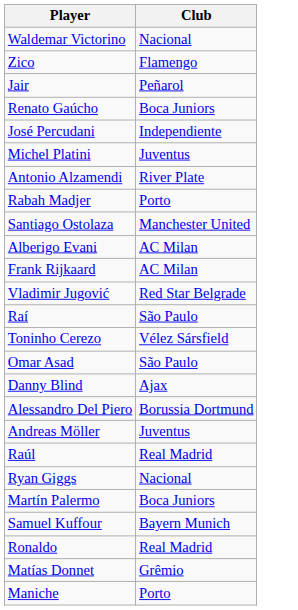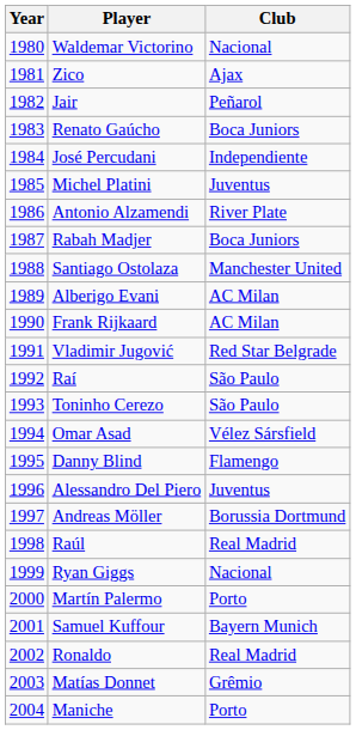 <table class="wikitable sortable">
 <tr>
+<th>Year</th>
 <th>Player</th>
 <th>Club</th>
 </tr>
 <tr>
+<td style="text-align:center"><a href='#'>1980</a></td>
 <td> <a href='#'>Waldemar Victorino</a></td>
 <td> <a href='#'>Nacional</a></td>
 </tr>
 <tr>
+<td style="text-align:center"><a href='#'>1981</a></td>
 <td> <a href='#'>Zico</a></td>
-<td> <a href='#'>Flamengo</a></td>
+<td> <a href='#'>Ajax</a></td>
 </tr>
 <tr>
+<td style="text-align:center"><a href='#'>1982</a></td>
 <td> <a href='#'>Jair</a></td>
 <td> <a href='#'>Peñarol</a></td>
 </tr>
 <tr>
+<td style="text-align:center"><a href='#'>1983</a></td>
 <td> <a href='#'>Renato Gaúcho</a></td>
 <td> <a href='#'>Boca Juniors</a></td>
 </tr>
 <tr>
+<td style="text-align:center"><a href='#'>1984</a></td>
 <td> <a href='#'>José Percudani</a></td>
 <td> <a href='#'>Independiente</a></td>
 </tr>
 <tr>
+<td style="text-align:center"><a href='#'>1985</a></td>
 <td> <a href='#'>Michel Platini</a></td>
 <td> <a href='#'>Juventus</a></td>
 </tr>
 <tr>
+<td style="text-align:center"><a href='#'>1986</a></td>
 <td> <a href='#'>Antonio Alzamendi</a></td>
 <td> <a href='#'>River Plate</a></td>
 </tr>
 <tr>
+<td style="text-align:center"><a href='#'>1987</a></td>
 <td> <a href='#'>Rabah Madjer</a></td>
-<td> <a href='#'>Porto</a></td>
+<td> <a href='#'>Boca Juniors</a></td>
 </tr>
 <tr>
+<td style="text-align:center"><a href='#'>1988</a></td>
 <td> <a href='#'>Santiago Ostolaza</a></td>
 <td> <a href='#'>Manchester United</a></td>
 </tr>
 <tr>
+<td style="text-align:center"><a href='#'>1989</a></td>
 <td> <a href='#'>Alberigo Evani</a></td>
 <td> <a href='#'>AC Milan</a></td>
 </tr>
 <tr>
+<td style="text-align:center"><a href='#'>1990</a></td>
 <td> <a href='#'>Frank Rijkaard</a></td>
 <td> <a href='#'>AC Milan</a></td>
 </tr>
 <tr>
+<td style="text-align:center"><a href='#'>1991</a></td>
 <td> <a href='#'>Vladimir Jugović</a></td>
 <td> <a href='#'>Red Star Belgrade</a></td>
 </tr>
 <tr>
+<td style="text-align:center"><a href='#'>1992</a></td>
 <td> <a href='#'>Raí</a></td>
 <td> <a href='#'>São Paulo</a></td>
 </tr>
 <tr>
+<td style="text-align:center"><a href='#'>1993</a></td>
 <td> <a href='#'>Toninho Cerezo</a></td>
+<td> <a href='#'>São Paulo</a></td>
+</tr>
+<tr>
+<td style="text-align:center"><a href='#'>1994</a></td>
+<td> <a href='#'>Omar Asad</a></td>
 <td> <a href='#'>Vélez Sársfield</a></td>
 </tr>
 <tr>
-<td> <a href='#'>Omar Asad</a></td>
-<td> <a href='#'>São Paulo</a></td>
+<td style="text-align:center"><a href='#'>1995</a></td>
+<td> <a href='#'>Danny Blind</a></td>
+<td> <a href='#'>Flamengo</a></td>
 </tr>
 <tr>
-<td> <a href='#'>Danny Blind</a></td>
-<td> <a href='#'>Ajax</a></td>
+<td style="text-align:center"><a href='#'>1996</a></td>
+<td> <a href='#'>Alessandro Del Piero</a></td>
+<td> <a href='#'>Juventus</a></td>
 </tr>
 <tr>
-<td> <a href='#'>Alessandro Del Piero</a></td>
+<td style="text-align:center"><a href='#'>1997</a></td>
+<td> <a href='#'>Andreas Möller</a></td>
 <td> <a href='#'>Borussia Dortmund</a></td>
 </tr>
 <tr>
-<td> <a href='#'>Andreas Möller</a></td>
-<td> <a href='#'>Juventus</a></td>
-</tr>
-<tr>
+<td style="text-align:center"><a href='#'>1998</a></td>
 <td> <a href='#'>Raúl</a></td>
 <td> <a href='#'>Real Madrid</a></td>
 </tr>
 <tr>
+<td style="text-align:center"><a href='#'>1999</a></td>
 <td> <a href='#'>Ryan Giggs</a></td>
 <td> <a href='#'>Nacional</a></td>
 </tr>
 <tr>
+<td style="text-align:center"><a href='#'>2000</a></td>
 <td> <a href='#'>Martín Palermo</a></td>
-<td> <a href='#'>Boca Juniors</a></td>
+<td> <a href='#'>Porto</a></td>
 </tr>
 <tr>
+<td style="text-align:center"><a href='#'>2001</a></td>
 <td> <a href='#'>Samuel Kuffour</a></td>
 <td> <a href='#'>Bayern Munich</a></td>
 </tr>
 <tr>
+<td style="text-align:center"><a href='#'>2002</a></td>
 <td> <a href='#'>Ronaldo</a></td>
 <td> <a href='#'>Real Madrid</a></td>
 </tr>
 <tr>
+<td style="text-align:center"><a href='#'>2003</a></td>
 <td> <a href='#'>Matías Donnet</a></td>
 <td> <a href='#'>Grêmio</a></td>
 </tr>
 <tr>
+<td style="text-align:center"><a href='#'>2004</a></td>
 <td> <a href='#'>Maniche</a></td>
 <td> <a href='#'>Porto</a></td>
 </tr>
 </table>
